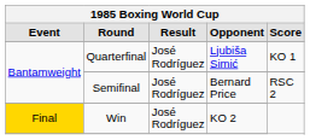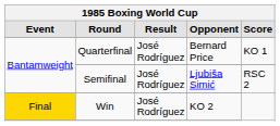 <table class="wikitable" style="font-size: 85%; text-align: left; width:45%">
 <tr>
 <th colspan=5>1985 Boxing World Cup</th>
 </tr>
 <tr>
 <th style='border-style: none none solid solid; background: #e3e3e3; width: 20%'><strong>Event</strong></th>
 <th style='border-style: none none solid solid; background: #e3e3e3; width: 15%'><strong>Round</strong></th>
 <th style='border-style: none none solid solid; background: #e3e3e3; width: 10%'><strong>Result</strong></th>
 <th style='border-style: none none solid solid; background: #e3e3e3; width: 43%'><strong>Opponent</strong></th>
 <th style='border-style: none none solid solid; background: #e3e3e3; width: 12%'><strong>Score</strong></th>
 </tr>
 <tr>
 </tr>
 <tr align=center>
 <td rowspan="3" style="text-align:center;"><a href='#'>Bantamweight</a></td>
 <td align='center'>Quarterfinal</td>
 <td align='left'> José Rodríguez</td>
-<td align='left'> <a href='#'>Ljubiša Simić</a></td>
+<td align='left'> Bernard Price</td>
 <td align='left'>KO 1</td>
 </tr>
 <tr>
 </tr>
 <tr align=center>
 <td align='center'>Semifinal</td>
 <td align='left'> José Rodríguez</td>
-<td align='left'> Bernard Price</td>
+<td align='left'> <a href='#'>Ljubiša Simić</a></td>
 <td align='left'>RSC 2</td>
 </tr>
 <tr>
 </tr>
 <tr align=center>
 <td align='center'; bgcolor="gold">Final</td>
 <td>Win</td>
 <td align='left'> José Rodríguez</td>
 <td align='left'>KO 2</td>
 </tr>
 <tr>
 </tr>
 </table>
